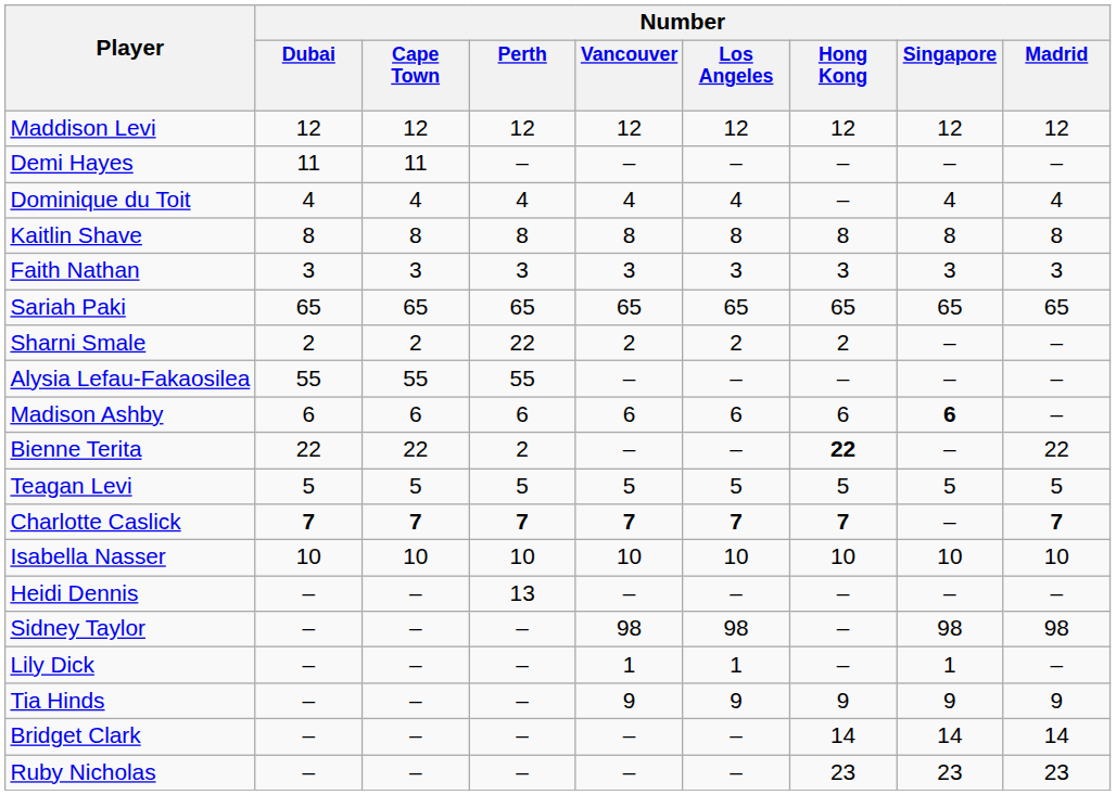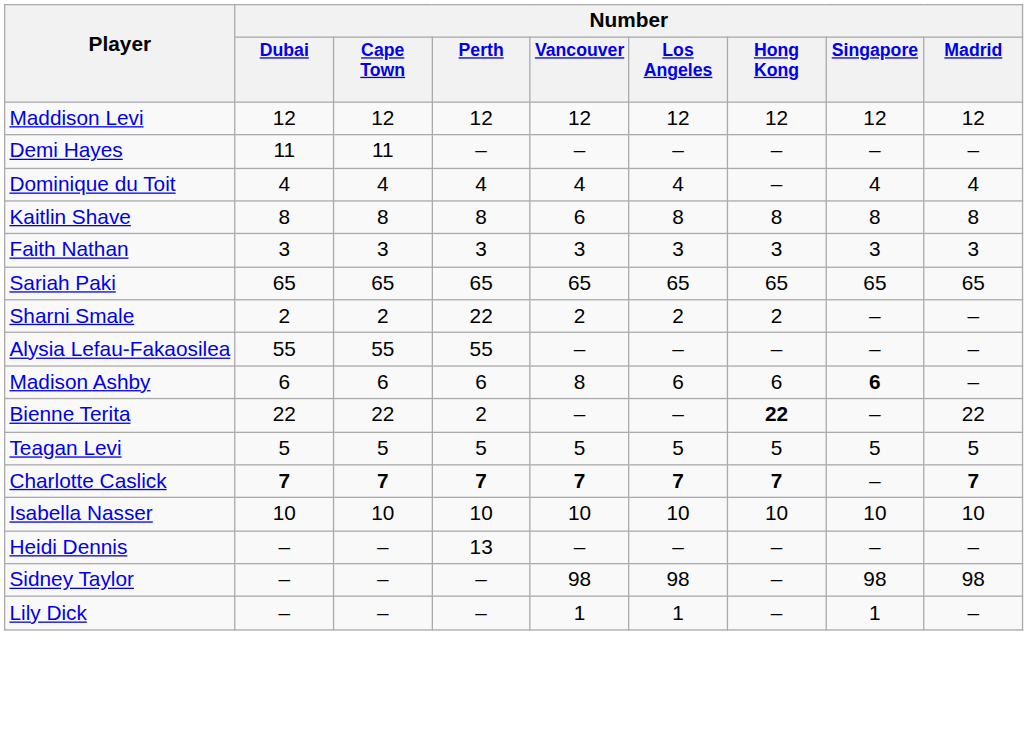 <table class="wikitable sortable" style="text-align:center;">
 <tr>
 <th rowspan="2" style="border-bottom:0px;">Player</th>
 <th colspan="8">Number</th>
 </tr>
 <tr>
 <th valign="top" style="width:5.2em; border-bottom:0px; padding:2px; font-size:85%;"><a href='#'>Dubai</a></th>
 <th valign="top" style="width:5.2em; border-bottom:0px; padding:2px; font-size:85%;"><a href='#'>Cape Town</a></th>
 <th valign="top" style="width:5.2em; border-bottom:0px; padding:2px; font-size:85%;"><a href='#'>Perth</a></th>
 <th valign="top" style="width:5.2em; border-bottom:0px; padding:2px; font-size:85%;"><a href='#'>Vancouver</a></th>
 <th valign="top" style="width:5.2em; border-bottom:0px; padding:2px; font-size:85%;"><a href='#'>Los Angeles</a></th>
 <th valign="top" style="width:5.2em; border-bottom:0px; padding:2px; font-size:85%;"><a href='#'>Hong Kong</a></th>
 <th valign="top" style="width:5.2em; border-bottom:0px; padding:2px; font-size:85%;"><a href='#'>Singapore</a></th>
 <th valign="top" style="width:5.2em; border-bottom:0px; padding:2px; font-size:85%;"><a href='#'>Madrid</a></th>
 </tr>
 <tr style="line-height:8px;">
 <th style="border-top:0px;"> </th>
 <th data-sort-type="number" style="border-top:0px;"></th>
 <th data-sort-type="number" style="border-top:0px;"></th>
 <th data-sort-type="number" style="border-top:0px;"></th>
 <th data-sort-type="number" style="border-top:0px;"></th>
 <th data-sort-type="number" style="border-top:0px;"></th>
 <th data-sort-type="number" style="border-top:0px;"></th>
 <th data-sort-type="number" style="border-top:0px;"></th>
 <th data-sort-type="number" style="border-top:0px;"></th>
 </tr>
 <tr>
 <td align="left"><a href='#'>Maddison Levi</a></td>
 <td>12</td>
 <td>12</td>
 <td>12</td>
 <td>12</td>
 <td>12</td>
 <td>12</td>
 <td>12</td>
 <td>12</td>
 </tr>
 <tr>
 <td align="left"><a href='#'>Demi Hayes</a></td>
 <td>11</td>
 <td>11</td>
 <td>–</td>
 <td>–</td>
 <td>–</td>
 <td>–</td>
 <td>–</td>
 <td>–</td>
 </tr>
 <tr>
 <td align="left"><a href='#'>Dominique du Toit</a></td>
 <td>4</td>
 <td>4</td>
 <td>4</td>
 <td>4</td>
 <td>4</td>
 <td>–</td>
 <td>4</td>
 <td>4</td>
 </tr>
 <tr>
 <td align="left"><a href='#'>Kaitlin Shave</a></td>
 <td>8</td>
 <td>8</td>
 <td>8</td>
-<td>8</td>
+<td>6</td>
 <td>8</td>
 <td>8</td>
 <td>8</td>
 <td>8</td>
 </tr>
 <tr>
 <td align="left"><a href='#'>Faith Nathan</a></td>
 <td>3</td>
 <td>3</td>
 <td>3</td>
 <td>3</td>
 <td>3</td>
 <td>3</td>
 <td>3</td>
 <td>3</td>
 </tr>
 <tr>
 <td align="left"><a href='#'>Sariah Paki</a></td>
 <td>65</td>
 <td>65</td>
 <td>65</td>
 <td>65</td>
 <td>65</td>
 <td>65</td>
 <td>65</td>
 <td>65</td>
 </tr>
 <tr>
 <td align="left"><a href='#'>Sharni Smale</a></td>
 <td>2</td>
 <td>2</td>
 <td>22</td>
 <td>2</td>
 <td>2</td>
 <td>2</td>
 <td>–</td>
 <td>–</td>
 </tr>
 <tr>
 <td align="left"><a href='#'>Alysia Lefau-Fakaosilea</a></td>
 <td>55</td>
 <td>55</td>
 <td>55</td>
 <td>–</td>
 <td>–</td>
 <td>–</td>
 <td>–</td>
 <td>–</td>
 </tr>
 <tr>
 <td align="left"><a href='#'>Madison Ashby</a></td>
 <td>6</td>
 <td>6</td>
 <td>6</td>
-<td>6</td>
+<td>8</td>
 <td>6</td>
 <td>6</td>
 <td><strong>6</strong></td>
 <td>–</td>
 </tr>
 <tr>
 <td align="left"><a href='#'>Bienne Terita</a></td>
 <td>22</td>
 <td>22</td>
 <td>2</td>
 <td>–</td>
 <td>–</td>
 <td><strong>22</strong></td>
 <td>–</td>
 <td>22</td>
 </tr>
 <tr>
 <td align="left"><a href='#'>Teagan Levi</a></td>
 <td>5</td>
 <td>5</td>
 <td>5</td>
 <td>5</td>
 <td>5</td>
 <td>5</td>
 <td>5</td>
 <td>5</td>
 </tr>
 <tr>
 <td align="left"><a href='#'>Charlotte Caslick</a></td>
 <td><strong>7</strong></td>
 <td><strong>7</strong></td>
 <td><strong>7</strong></td>
 <td><strong>7</strong></td>
 <td><strong>7</strong></td>
 <td><strong>7</strong></td>
 <td>–</td>
 <td><strong>7</strong></td>
 </tr>
 <tr>
 <td align="left"><a href='#'>Isabella Nasser</a></td>
 <td>10</td>
 <td>10</td>
 <td>10</td>
 <td>10</td>
 <td>10</td>
 <td>10</td>
 <td>10</td>
 <td>10</td>
 </tr>
 <tr>
 <td align="left"><a href='#'>Heidi Dennis</a></td>
 <td>–</td>
 <td>–</td>
 <td>13</td>
 <td>–</td>
 <td>–</td>
 <td>–</td>
 <td>–</td>
 <td>–</td>
 </tr>
 <tr>
 <td align="left"><a href='#'>Sidney Taylor</a></td>
 <td>–</td>
 <td>–</td>
 <td>–</td>
 <td>98</td>
 <td>98</td>
 <td>–</td>
 <td>98</td>
 <td>98</td>
 </tr>
 <tr>
 <td align="left"><a href='#'>Lily Dick</a></td>
 <td>–</td>
 <td>–</td>
 <td>–</td>
 <td>1</td>
 <td>1</td>
 <td>–</td>
 <td>1</td>
 <td>–</td>
 </tr>
-<tr>
-<td align="left"><a href='#'>Tia Hinds</a></td>
-<td>–</td>
-<td>–</td>
-<td>–</td>
-<td>9</td>
-<td>9</td>
-<td>9</td>
-<td>9</td>
-<td>9</td>
-</tr>
-<tr>
-<td align="left"><a href='#'>Bridget Clark</a></td>
-<td>–</td>
-<td>–</td>
-<td>–</td>
-<td>–</td>
-<td>–</td>
-<td>14</td>
-<td>14</td>
-<td>14</td>
-</tr>
-<tr>
-<td align="left"><a href='#'>Ruby Nicholas</a></td>
-<td>–</td>
-<td>–</td>
-<td>–</td>
-<td>–</td>
-<td>–</td>
-<td>23</td>
-<td>23</td>
-<td>23</td>
-</tr>
 </table>
